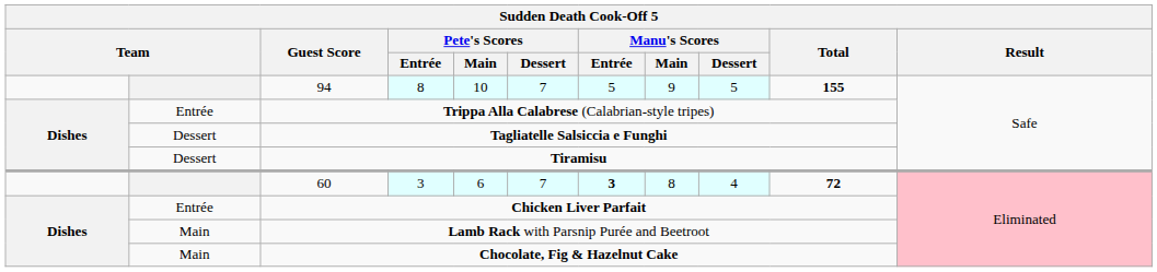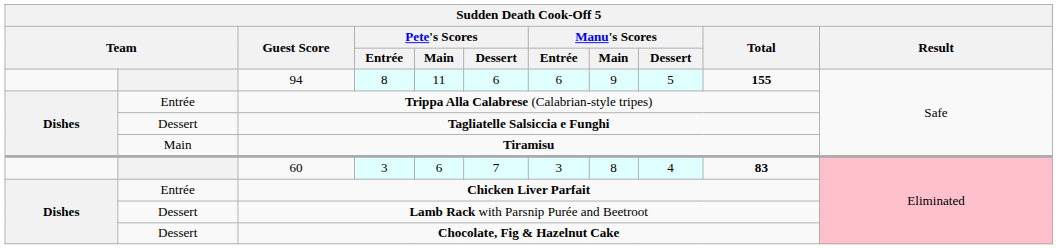 <table class="wikitable plainrowheaders" style="text-align:center; font-size:90%; width:80em; margin-left: auto; margin-right: auto; border: none;">
 <tr>
 <th colspan="18" >Sudden Death Cook-Off 5</th>
 </tr>
 <tr>
 <th rowspan="2" style="width:20%;" colspan="2">Team</th>
 <th scope="col" rowspan="2" style="width:10%;">Guest Score<br><small></small></th>
 <th scope="col" colspan="3" style="width:15%;"><a href='#'>Pete</a>'s Scores</th>
 <th scope="col" colspan="3" style="width:15%;"><a href='#'>Manu</a>'s Scores</th>
 <th scope="col" rowspan="2" style="width:10%;">Total<br><small></small></th>
 <th scope="col" rowspan="2" style="width:20%;">Result</th>
 </tr>
 <tr>
 <th scope="col">Entrée</th>
 <th scope="col">Main</th>
 <th scope="col">Dessert</th>
 <th scope="col">Entrée</th>
 <th scope="col">Main</th>
 <th scope="col">Dessert</th>
 </tr>
 <tr>
 <td></td>
 <th style="text-align:centre"></th>
 <td>94</td>
 <td bgcolor="#e0ffff">8</td>
-<td bgcolor="#e0ffff">10</td>
-<td bgcolor="#e0ffff">7</td>
-<td bgcolor="#e0ffff">5</td>
+<td bgcolor="#e0ffff">11</td>
+<td bgcolor="#e0ffff">6</td>
+<td bgcolor="#e0ffff">6</td>
 <td bgcolor="#e0ffff">9</td>
 <td bgcolor="#e0ffff">5</td>
 <td><strong>155</strong></td>
 <td rowspan="4">Safe</td>
 </tr>
 <tr>
 <th rowspan="3">Dishes</th>
 <td>Entrée</td>
 <td colspan="8"><strong>Trippa Alla Calabrese</strong> (Calabrian-style tripes)</td>
 </tr>
 <tr>
 <td>Dessert</td>
 <td colspan="8"><strong>Tagliatelle Salsiccia e Funghi</strong></td>
 </tr>
 <tr>
-<td>Dessert</td>
+<td>Main</td>
 <td colspan="8"><strong>Tiramisu</strong></td>
 </tr>
 <tr style="border-top:3px solid #aaa;">
 <td></td>
 <th style="text-align:centre"></th>
 <td>60</td>
 <td bgcolor="#e0ffff">3</td>
 <td bgcolor="#e0ffff">6</td>
 <td bgcolor="#e0ffff">7</td>
-<td bgcolor="#e0ffff"><strong>3</strong></td>
+<td bgcolor="#e0ffff">3</td>
 <td bgcolor="#e0ffff">8</td>
 <td bgcolor="#e0ffff">4</td>
-<td><strong>72</strong></td>
+<td><strong>83</strong></td>
 <td rowspan="4" style="background:pink">Eliminated</td>
 </tr>
 <tr>
 <th rowspan="3">Dishes</th>
 <td>Entrée</td>
 <td colspan="8"><strong>Chicken Liver Parfait</strong></td>
 </tr>
 <tr>
-<td>Main</td>
+<td>Dessert</td>
 <td colspan="8"><strong>Lamb Rack</strong> with Parsnip Purée and Beetroot</td>
 </tr>
 <tr>
-<td>Main</td>
+<td>Dessert</td>
 <td colspan="8"><strong>Chocolate, Fig & Hazelnut Cake</strong></td>
 </tr>
 </table>
